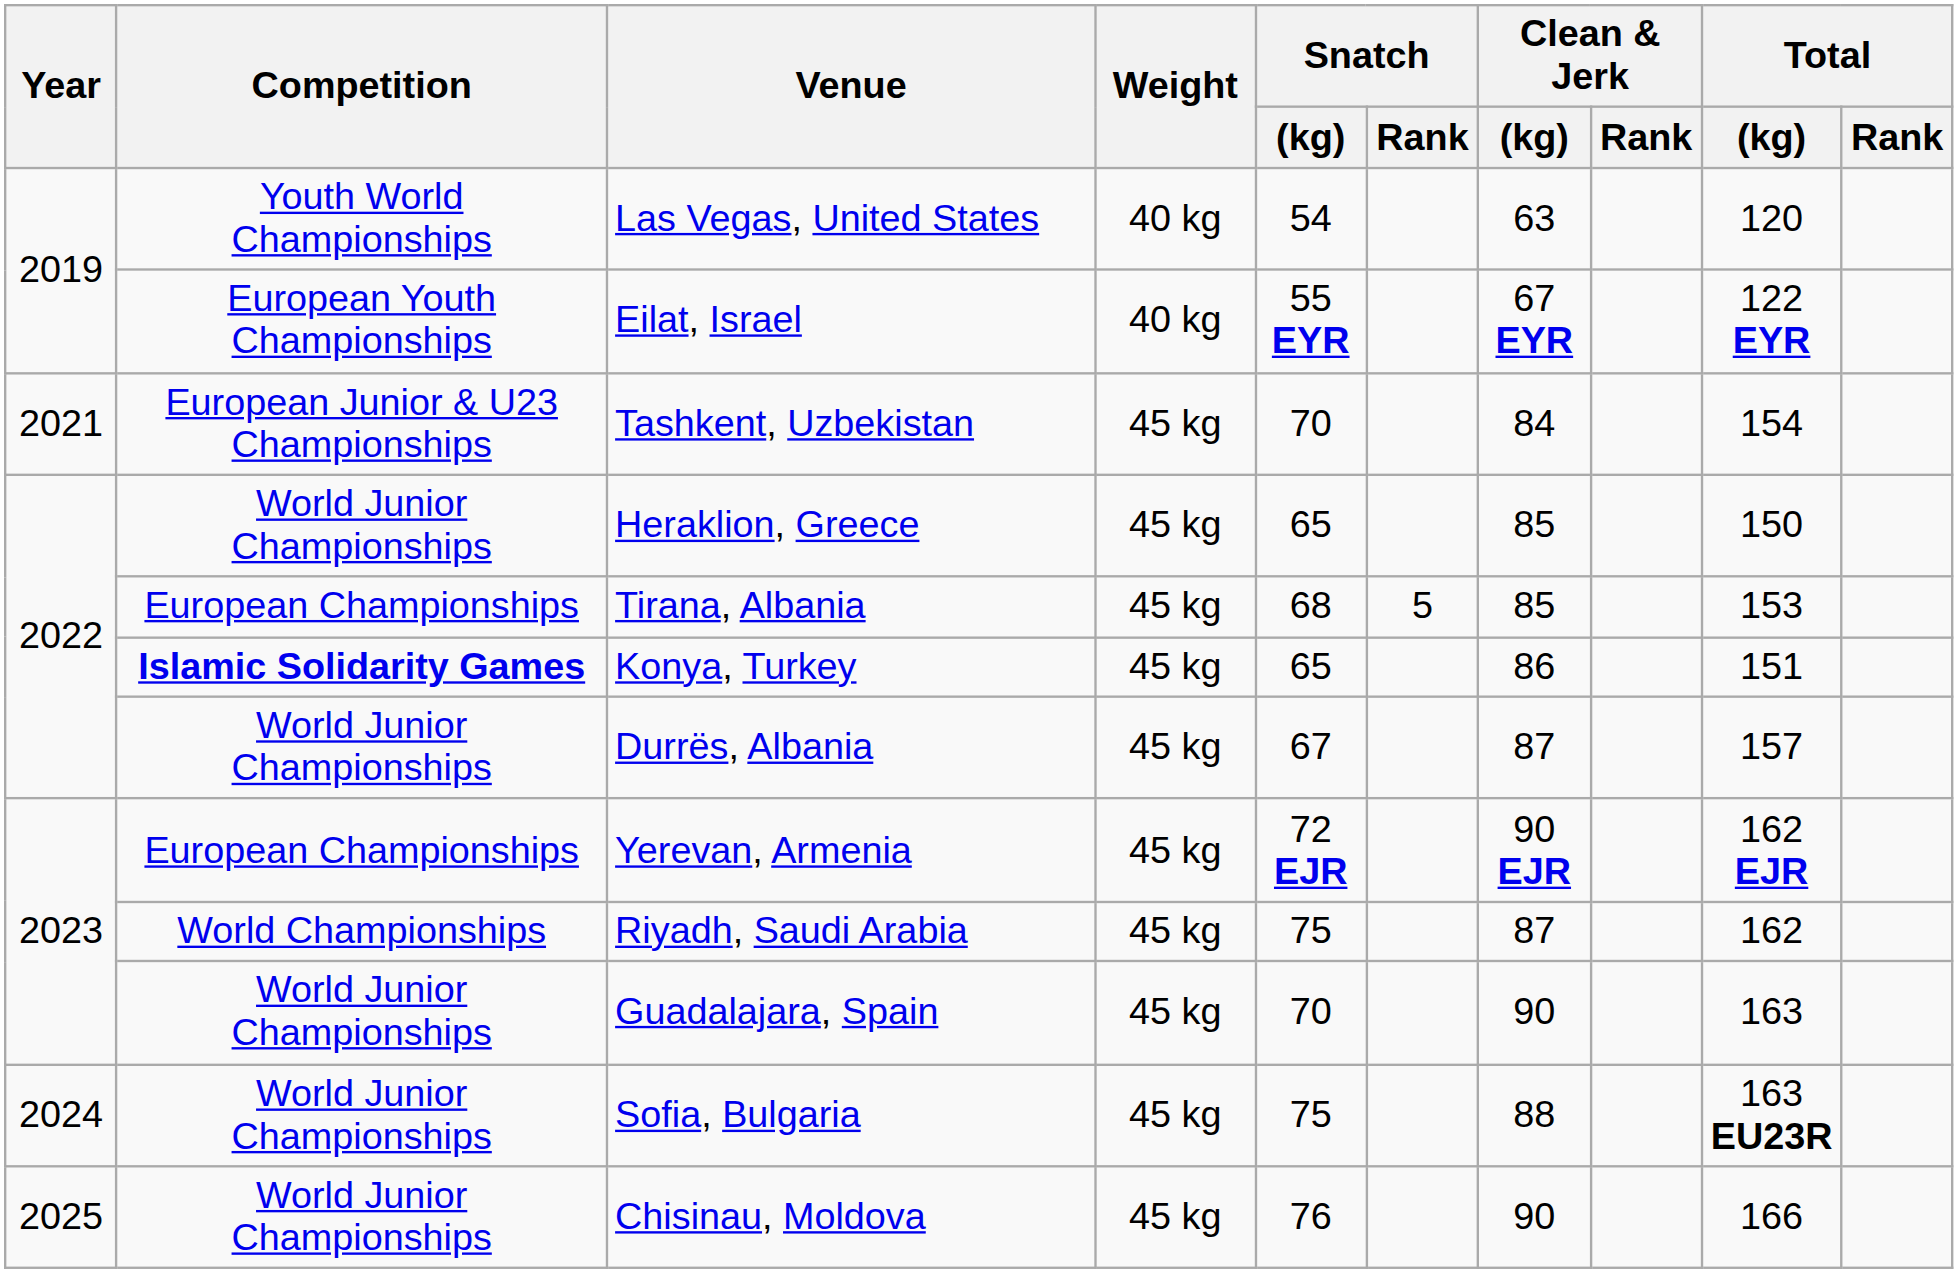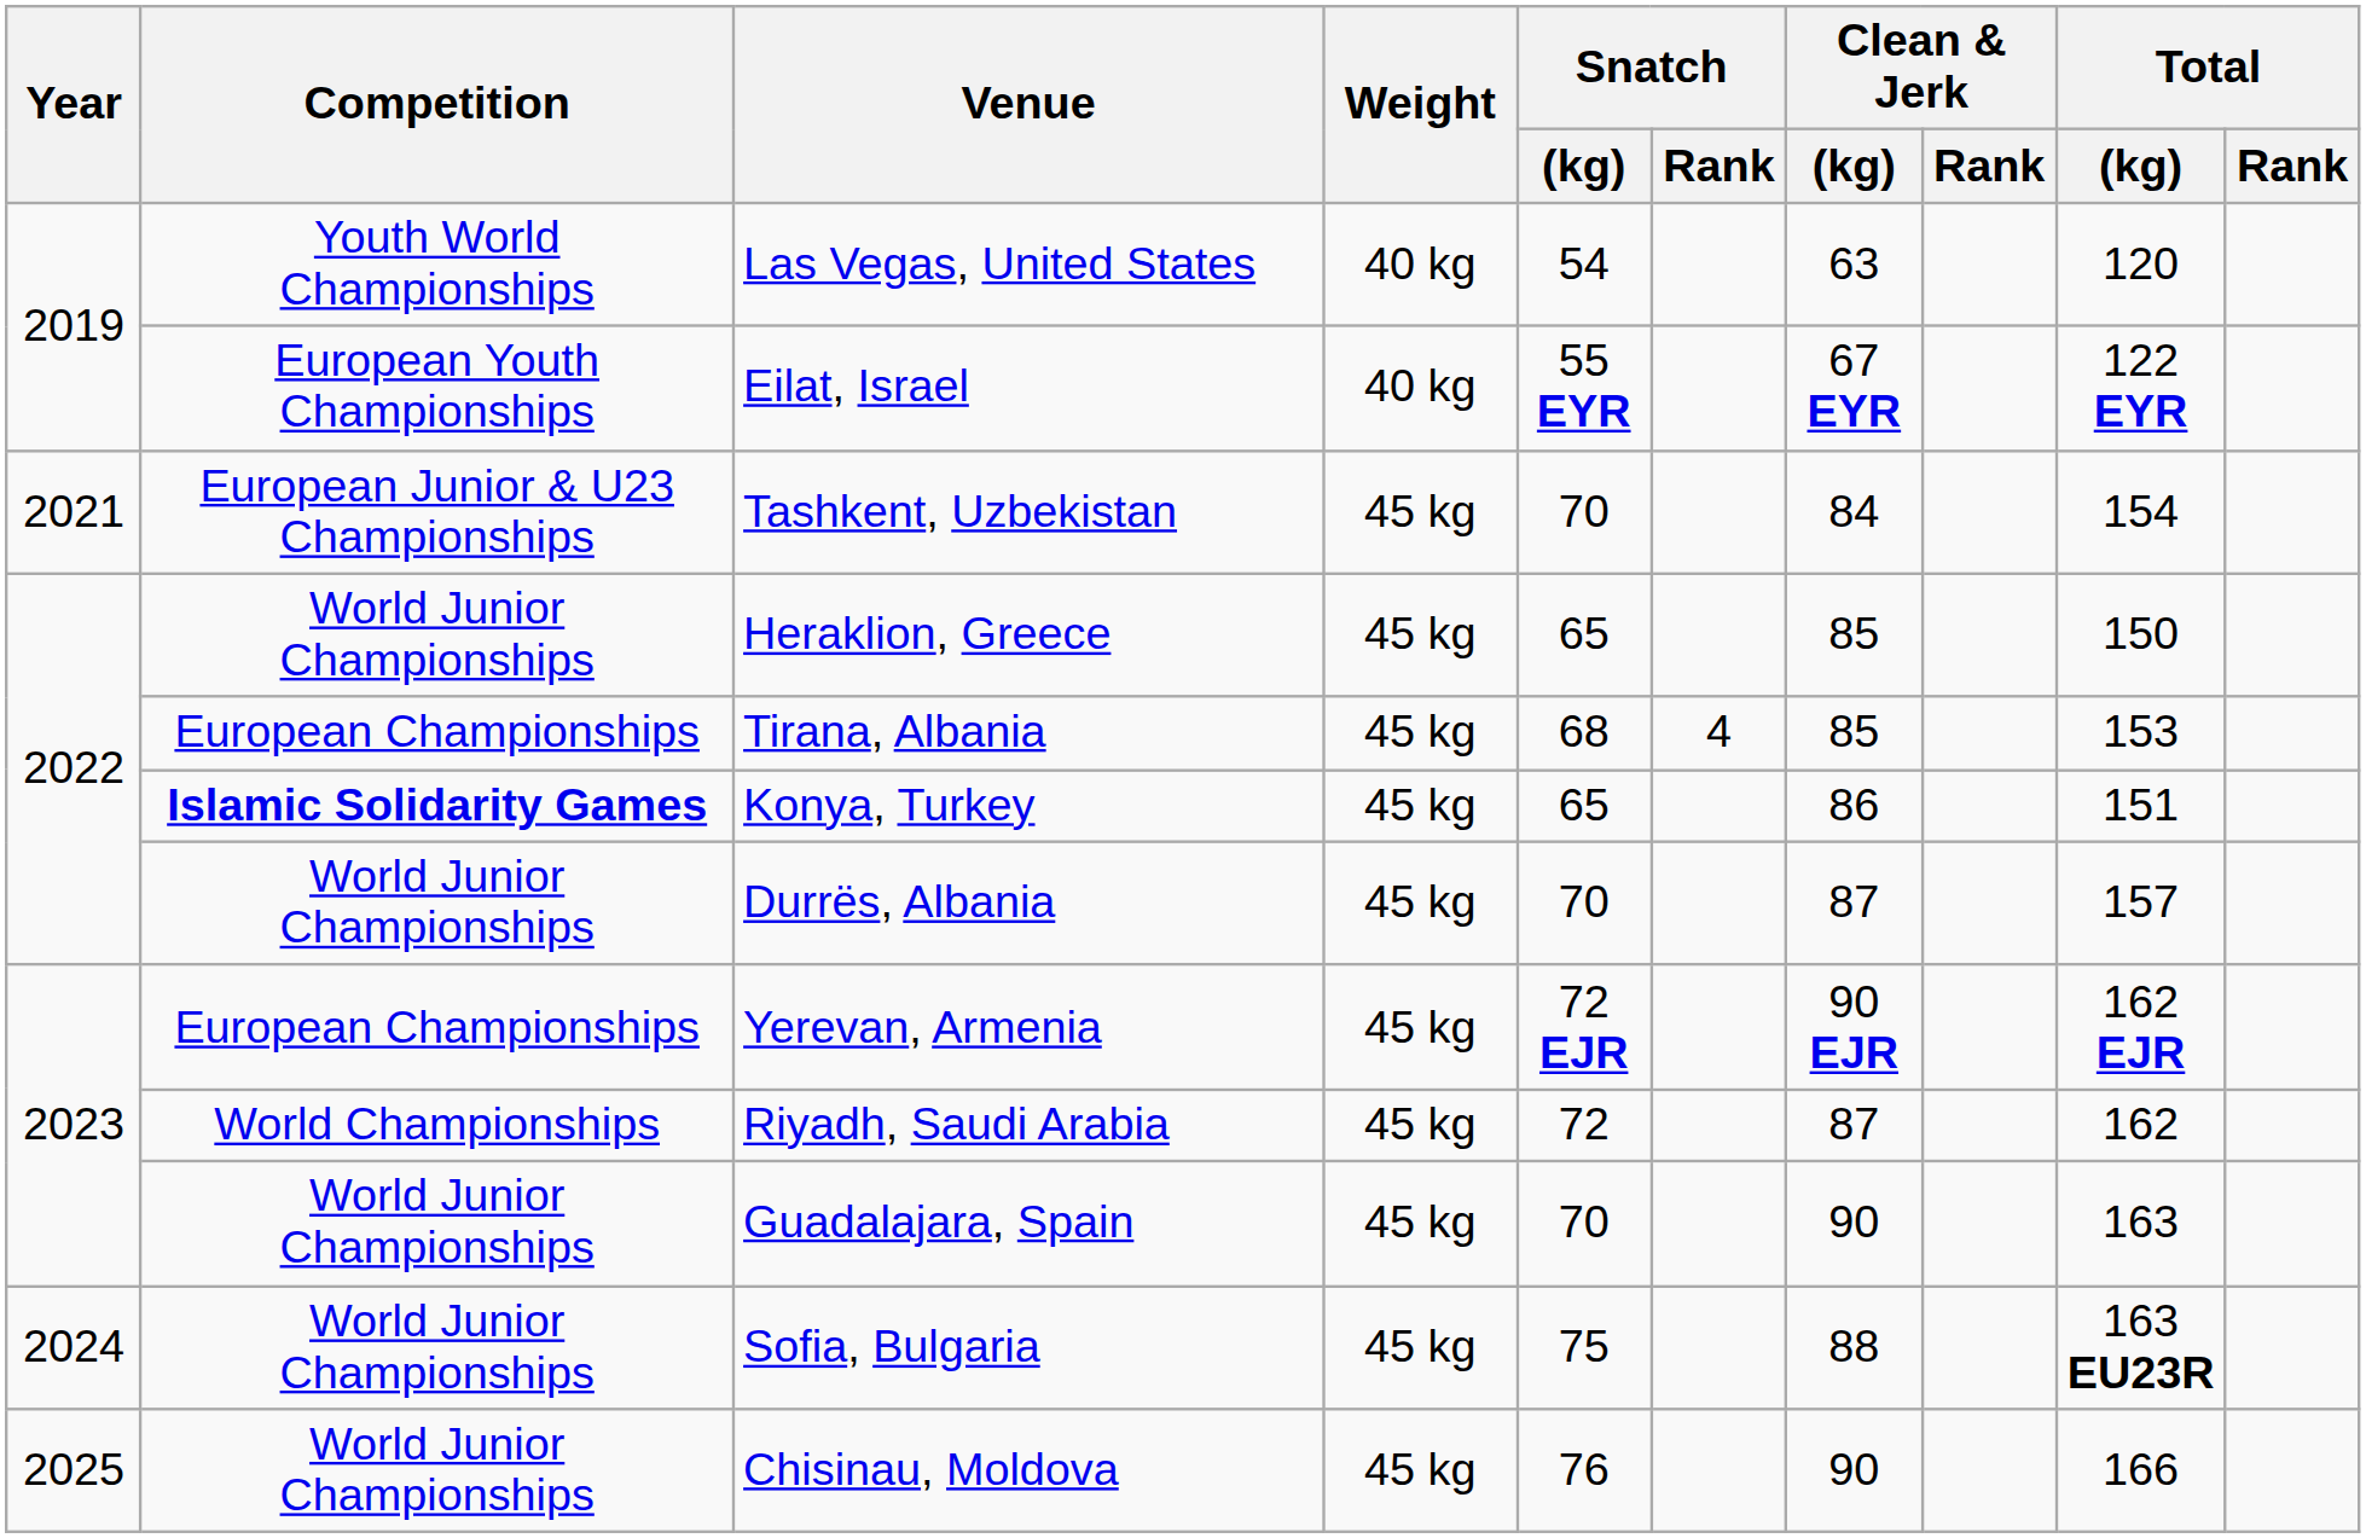 <table class = "wikitable" style="text-align:center;">
 <tr>
 <th rowspan=2 width=40>Year</th>
 <th rowspan=2 width=200>Competition</th>
 <th rowspan=2 width=200>Venue</th>
 <th rowspan=2 width=60>Weight</th>
 <th colspan=2>Snatch</th>
 <th colspan=2>Clean & Jerk</th>
 <th colspan=2>Total</th>
 </tr>
 <tr>
 <th width=40>(kg)</th>
 <th width=40>Rank</th>
 <th width=40>(kg)</th>
 <th width=40>Rank</th>
 <th width=40>(kg)</th>
 <th width=40>Rank</th>
 </tr>
 <tr>
 <td rowspan=2>2019</td>
 <td><a href='#'>Youth World  Championships</a></td>
 <td align=left> <a href='#'>Las Vegas</a>, <a href='#'>United States</a></td>
 <td>40 kg</td>
 <td>54</td>
 <td></td>
 <td>63</td>
 <td></td>
 <td>120</td>
 <td></td>
 </tr>
 <tr>
 <td><a href='#'>European Youth Championships</a></td>
 <td align=left> <a href='#'>Eilat</a>, <a href='#'>Israel</a></td>
 <td>40 kg</td>
 <td>55<br><strong><a href='#'>EYR</a></strong></td>
 <td></td>
 <td>67<br><strong><a href='#'>EYR</a></strong></td>
 <td></td>
 <td>122<br><strong><a href='#'>EYR</a></strong></td>
 <td></td>
 </tr>
 <tr>
 <td>2021</td>
 <td><a href='#'>European Junior & U23 Championships</a></td>
 <td align=left> <a href='#'>Tashkent</a>, <a href='#'>Uzbekistan</a></td>
 <td>45 kg</td>
 <td>70</td>
 <td></td>
 <td>84</td>
 <td></td>
 <td>154</td>
 <td></td>
 </tr>
 <tr>
 <td rowspan=4>2022</td>
 <td><a href='#'>World Junior Championships</a></td>
 <td align=left> <a href='#'>Heraklion</a>, <a href='#'>Greece</a></td>
 <td>45 kg</td>
 <td>65</td>
 <td></td>
 <td>85</td>
 <td></td>
 <td>150</td>
 <td></td>
 </tr>
 <tr>
 <td><a href='#'>European Championships</a></td>
 <td align=left> <a href='#'>Tirana</a>, <a href='#'>Albania</a></td>
 <td>45 kg</td>
 <td>68</td>
-<td>5</td>
+<td>4</td>
 <td>85</td>
 <td></td>
 <td>153</td>
 <td></td>
 </tr>
 <tr>
 <td><strong><a href='#'>Islamic Solidarity Games</a></strong></td>
 <td align=left> <a href='#'>Konya</a>, <a href='#'>Turkey</a></td>
 <td>45 kg</td>
 <td>65</td>
 <td></td>
 <td>86</td>
 <td></td>
 <td>151</td>
 <td></td>
 </tr>
 <tr>
 <td><a href='#'>World Junior Championships</a></td>
 <td align=left> <a href='#'>Durrës</a>, <a href='#'>Albania</a></td>
 <td>45 kg</td>
-<td>67</td>
+<td>70</td>
 <td></td>
 <td>87</td>
 <td></td>
 <td>157</td>
 <td></td>
 </tr>
 <tr>
 <td rowspan=3>2023</td>
 <td><a href='#'>European Championships</a></td>
 <td align=left> <a href='#'>Yerevan</a>, <a href='#'>Armenia</a></td>
 <td>45 kg</td>
 <td>72 <br><strong><a href='#'>EJR</a></strong></td>
 <td></td>
 <td>90<br><strong><a href='#'>EJR</a></strong></td>
 <td></td>
 <td>162<br><strong><a href='#'>EJR</a></strong></td>
 <td></td>
 </tr>
 <tr>
 <td><a href='#'>World Championships</a></td>
 <td align=left> <a href='#'>Riyadh</a>, <a href='#'>Saudi Arabia</a></td>
 <td>45 kg</td>
-<td>75</td>
+<td>72</td>
 <td></td>
 <td>87</td>
 <td></td>
 <td>162</td>
 <td></td>
 </tr>
 <tr>
 <td><a href='#'>World Junior Championships</a></td>
 <td align=left> <a href='#'>Guadalajara</a>, <a href='#'>Spain</a></td>
 <td>45 kg</td>
 <td>70</td>
 <td></td>
 <td>90</td>
 <td></td>
 <td>163</td>
 <td></td>
 </tr>
 <tr>
 <td>2024</td>
 <td><a href='#'>World Junior Championships</a></td>
 <td align=left> <a href='#'>Sofia</a>, <a href='#'>Bulgaria</a></td>
 <td>45 kg</td>
 <td>75</td>
 <td></td>
 <td>88</td>
 <td></td>
 <td>163<br><strong>EU23R</strong></td>
 <td></td>
 </tr>
 <tr>
 <td>2025</td>
 <td><a href='#'>World Junior Championships</a></td>
 <td align=left> <a href='#'>Chisinau</a>, <a href='#'>Moldova</a></td>
 <td>45 kg</td>
 <td>76</td>
 <td></td>
 <td>90</td>
 <td></td>
 <td>166</td>
 <td></td>
 </tr>
 </table>
